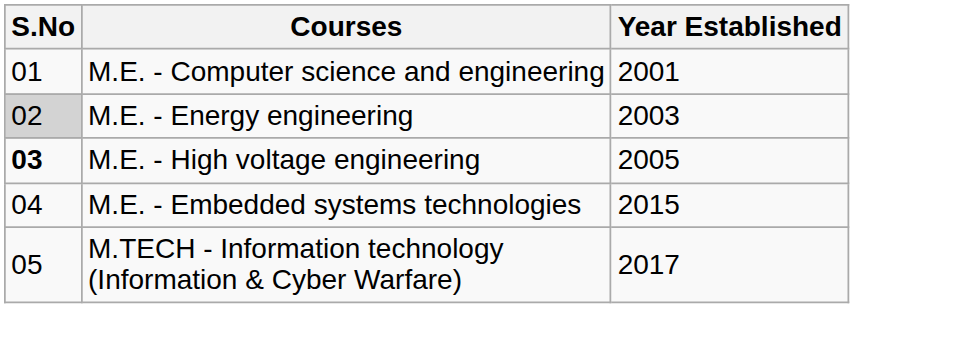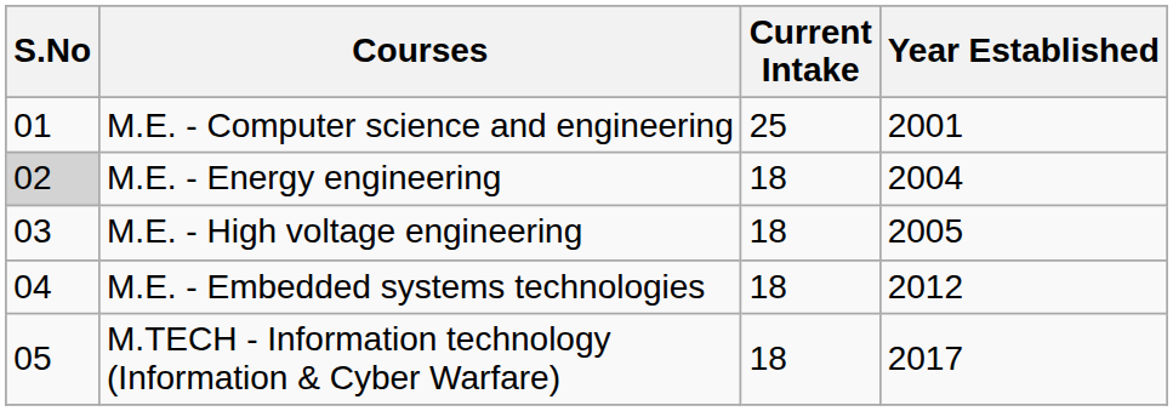 <table class="wikitable">
 <tr>
 <th>S.No</th>
 <th>Courses</th>
+<th>Current<br>Intake</th>
 <th>Year Established</th>
 </tr>
 <tr>
 <td>01</td>
 <td>M.E. - Computer science and engineering</td>
+<td>25</td>
 <td>2001</td>
 </tr>
 <tr>
 <td style="background: lightgrey;">02</td>
 <td>M.E. - Energy engineering</td>
-<td>2003</td>
+<td>18</td>
+<td>2004</td>
 </tr>
 <tr>
-<td><strong>03</strong></td>
+<td>03</td>
 <td>M.E. - High voltage engineering</td>
+<td>18</td>
 <td>2005</td>
 </tr>
 <tr>
 <td>04</td>
 <td>M.E. - Embedded systems technologies</td>
-<td>2015</td>
+<td>18</td>
+<td>2012</td>
 </tr>
 <tr>
 <td>05</td>
 <td>M.TECH - Information technology<br>(Information & Cyber Warfare)</td>
+<td>18</td>
 <td>2017</td>
 </tr>
 </table>
